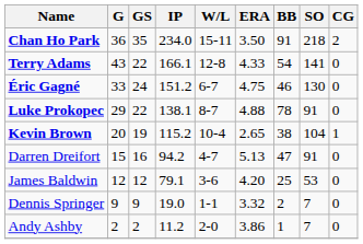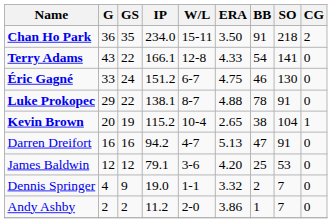 <table class="wikitable sortable" style="text-align:left">
 <tr>
 <th>Name</th>
 <th>G</th>
 <th>GS</th>
 <th>IP</th>
 <th>W/L</th>
 <th>ERA</th>
 <th>BB</th>
 <th>SO</th>
 <th>CG</th>
 </tr>
 <tr>
 <td><strong><a href='#'>Chan Ho Park</a></strong></td>
 <td>36</td>
 <td>35</td>
 <td>234.0</td>
 <td>15-11</td>
 <td>3.50</td>
 <td>91</td>
 <td>218</td>
 <td>2</td>
 </tr>
 <tr>
 <td><strong><a href='#'>Terry Adams</a></strong></td>
 <td>43</td>
 <td>22</td>
 <td>166.1</td>
 <td>12-8</td>
 <td>4.33</td>
 <td>54</td>
 <td>141</td>
 <td>0</td>
 </tr>
 <tr>
 <td><strong><a href='#'>Éric Gagné</a>	</strong></td>
 <td>33</td>
 <td>24</td>
 <td>151.2</td>
 <td>6-7</td>
 <td>4.75</td>
 <td>46</td>
 <td>130</td>
 <td>0</td>
 </tr>
 <tr>
 <td><strong><a href='#'>Luke Prokopec</a></strong></td>
 <td>29</td>
 <td>22</td>
 <td>138.1</td>
 <td>8-7</td>
 <td>4.88</td>
 <td>78</td>
 <td>91</td>
 <td>0</td>
 </tr>
 <tr>
 <td><strong><a href='#'>Kevin Brown</a>	</strong></td>
 <td>20</td>
 <td>19</td>
 <td>115.2</td>
 <td>10-4</td>
 <td>2.65</td>
 <td>38</td>
 <td>104</td>
 <td>1</td>
 </tr>
 <tr>
 <td><a href='#'>Darren Dreifort</a></td>
-<td>15</td>
+<td>16</td>
 <td>16</td>
 <td>94.2</td>
 <td>4-7</td>
 <td>5.13</td>
 <td>47</td>
 <td>91</td>
 <td>0</td>
 </tr>
 <tr>
 <td><a href='#'>James Baldwin</a></td>
 <td>12</td>
 <td>12</td>
 <td>79.1</td>
 <td>3-6</td>
 <td>4.20</td>
 <td>25</td>
 <td>53</td>
 <td>0</td>
 </tr>
 <tr>
 <td><a href='#'>Dennis Springer</a></td>
-<td>9</td>
+<td>4</td>
 <td>9</td>
 <td>19.0</td>
 <td>1-1</td>
 <td>3.32</td>
 <td>2</td>
 <td>7</td>
 <td>0</td>
 </tr>
 <tr>
 <td><a href='#'>Andy Ashby</a></td>
 <td>2</td>
 <td>2</td>
 <td>11.2</td>
 <td>2-0</td>
 <td>3.86</td>
 <td>1</td>
 <td>7</td>
 <td>0</td>
 </tr>
 <tr>
 </tr>
 </table>
